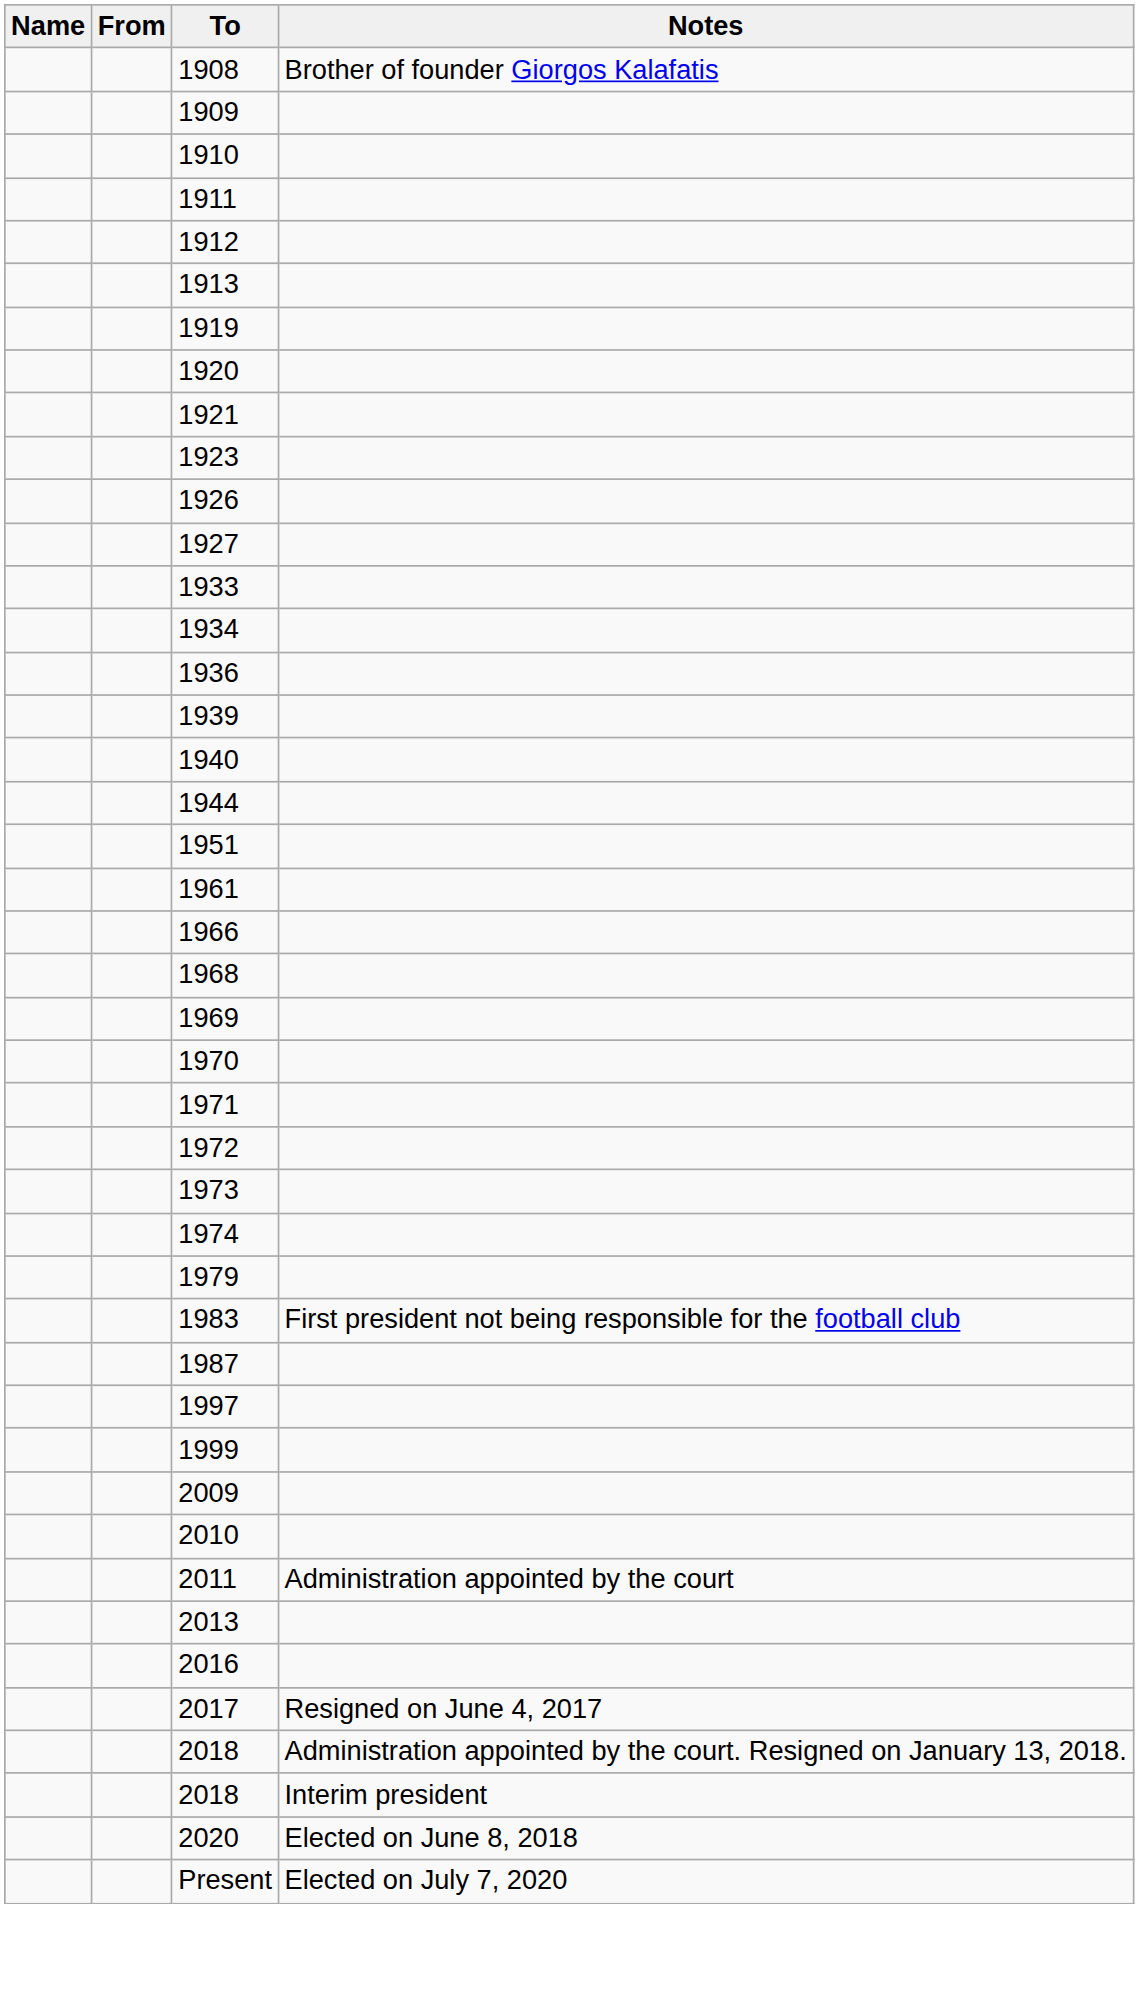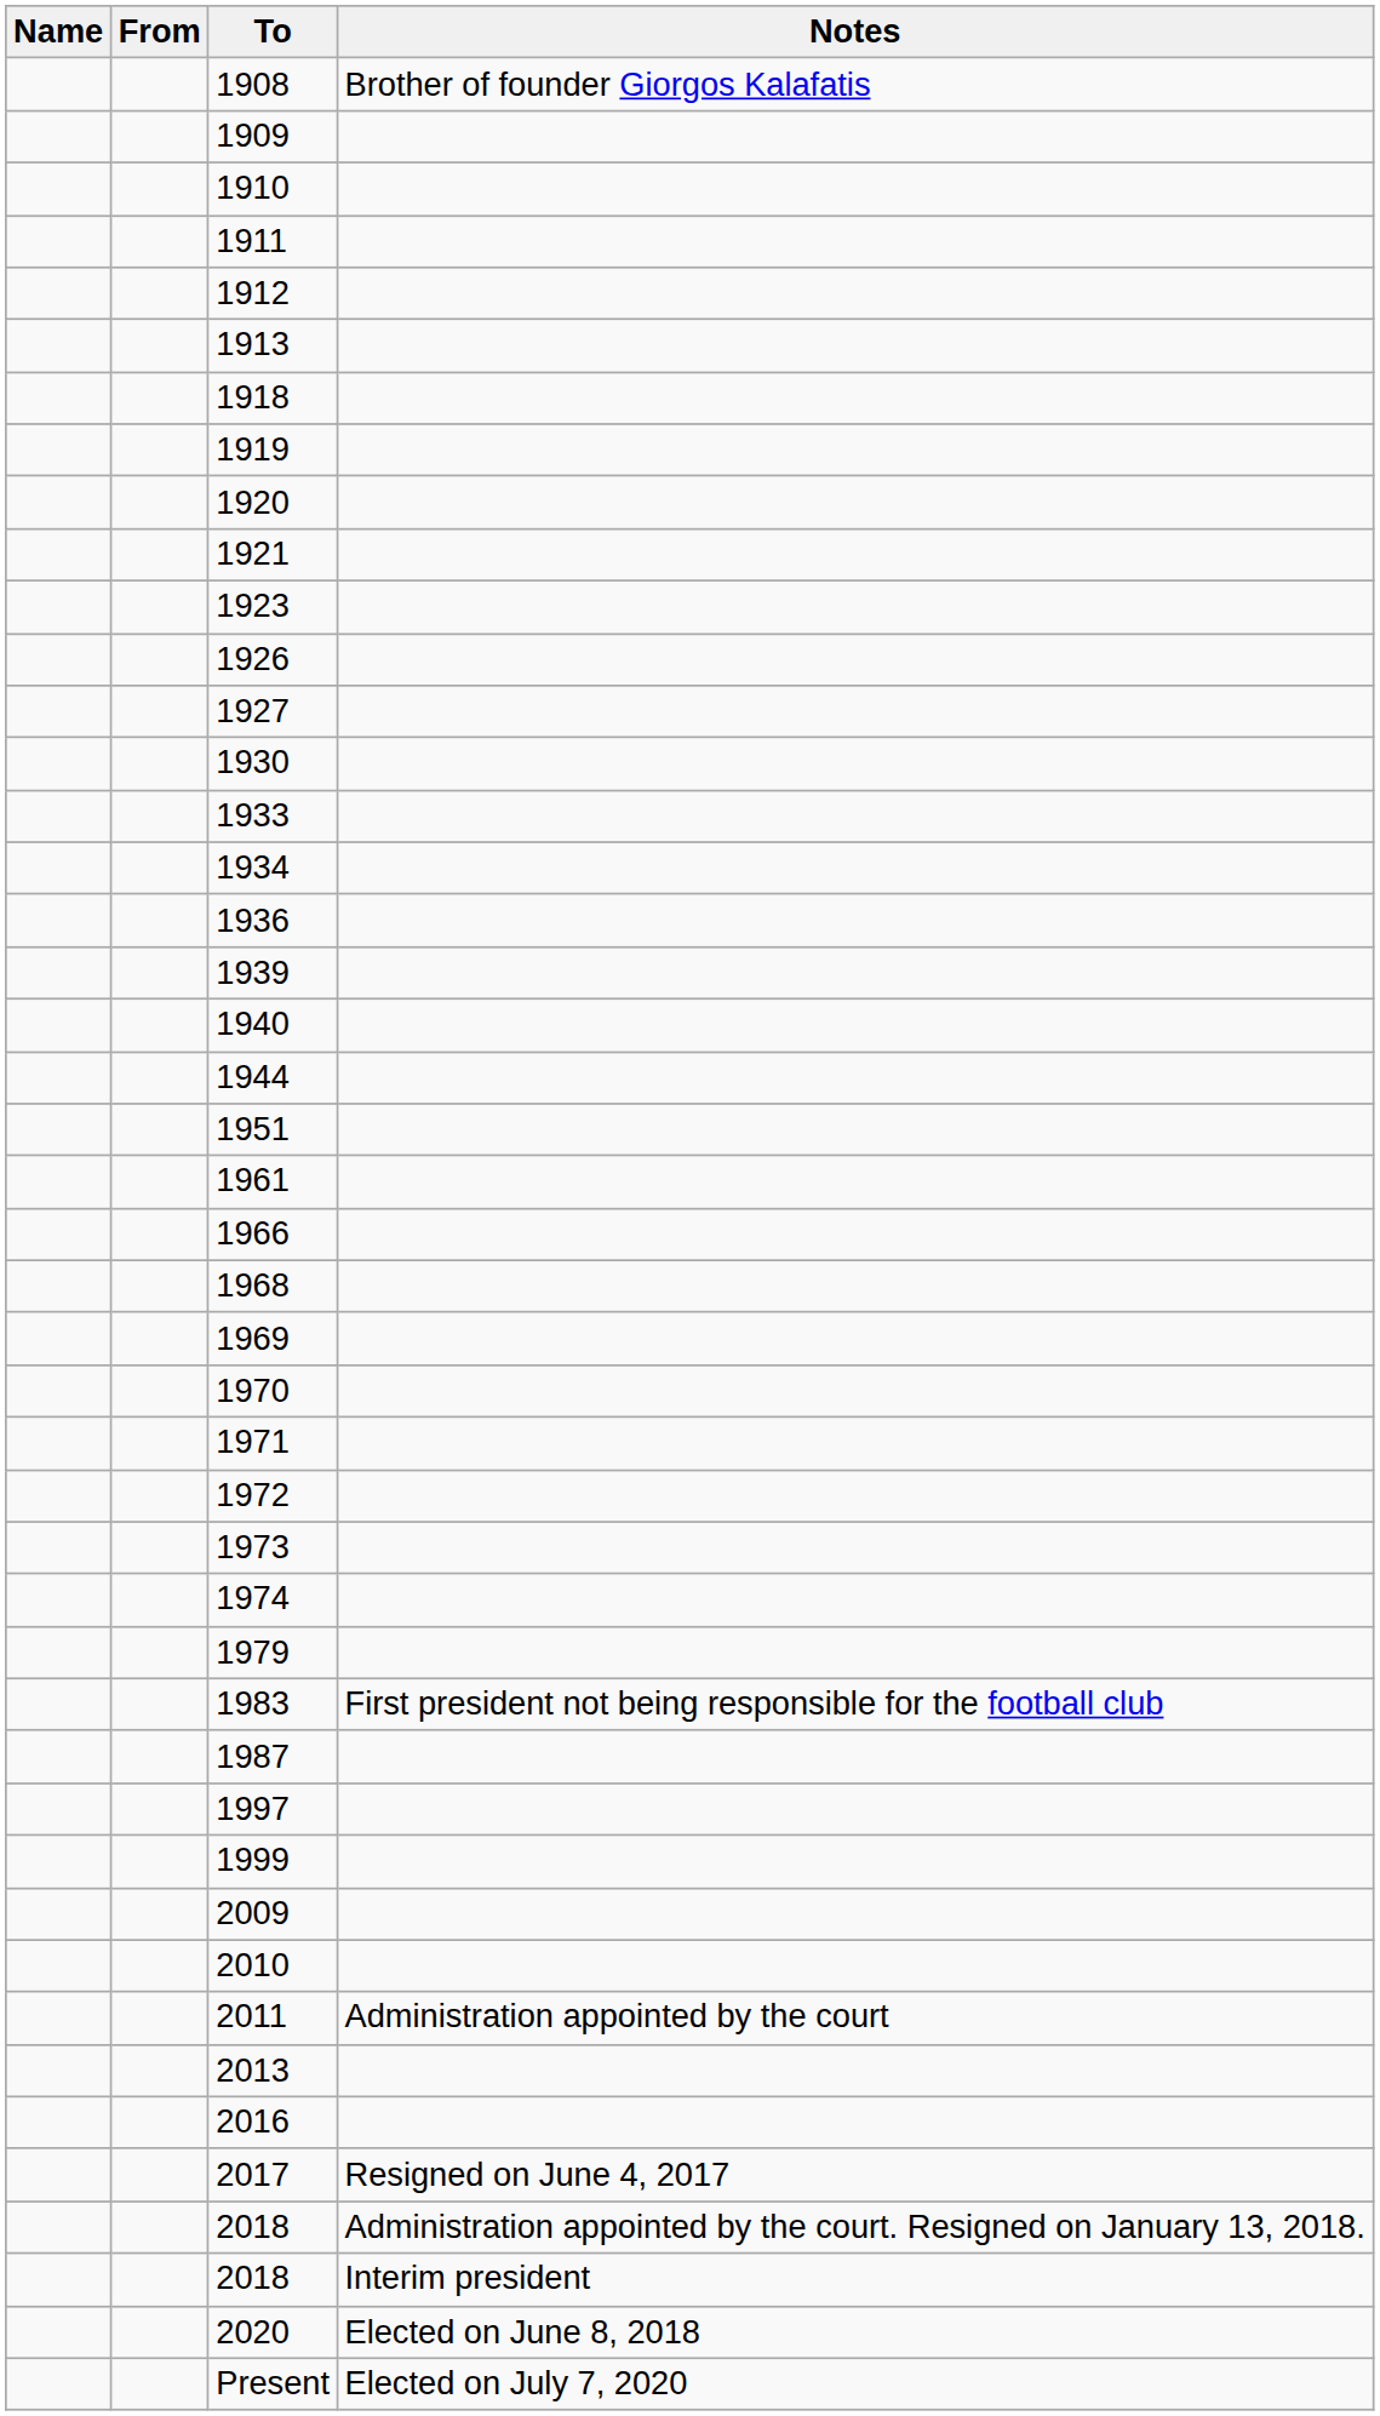 <table class="wikitable sortable">
 <tr style="text-align:center; background:#f0f0f0;">
 <td><strong>Name</strong></td>
 <td><strong>From</strong></td>
 <td><strong>To</strong></td>
 <td><strong>Notes</strong></td>
 </tr>
 <tr>
 <td></td>
 <td></td>
 <td>1908</td>
 <td>Brother of founder <a href='#'>Giorgos Kalafatis</a></td>
 </tr>
 <tr>
 <td></td>
 <td></td>
 <td>1909</td>
 <td></td>
 </tr>
 <tr>
 <td></td>
 <td></td>
 <td>1910</td>
 <td></td>
 </tr>
 <tr>
 <td></td>
 <td></td>
 <td>1911</td>
 <td></td>
 </tr>
 <tr>
 <td></td>
 <td></td>
 <td>1912</td>
 <td></td>
 </tr>
 <tr>
 <td></td>
 <td></td>
 <td>1913</td>
 <td></td>
 </tr>
 <tr>
 <td></td>
 <td></td>
+<td>1918</td>
+<td></td>
+</tr>
+<tr>
+<td></td>
+<td></td>
 <td>1919</td>
 <td></td>
 </tr>
 <tr>
 <td></td>
 <td></td>
 <td>1920</td>
 <td></td>
 </tr>
 <tr>
 <td></td>
 <td></td>
 <td>1921</td>
 <td></td>
 </tr>
 <tr>
 <td></td>
 <td></td>
 <td>1923</td>
 <td></td>
 </tr>
 <tr>
 <td></td>
 <td></td>
 <td>1926</td>
 <td></td>
 </tr>
 <tr>
 <td></td>
 <td></td>
 <td>1927</td>
+<td></td>
+</tr>
+<tr>
+<td></td>
+<td></td>
+<td>1930</td>
 <td></td>
 </tr>
 <tr>
 <td></td>
 <td></td>
 <td>1933</td>
 <td></td>
 </tr>
 <tr>
 <td></td>
 <td></td>
 <td>1934</td>
 <td></td>
 </tr>
 <tr>
 <td></td>
 <td></td>
 <td>1936</td>
 <td></td>
 </tr>
 <tr>
 <td></td>
 <td></td>
 <td>1939</td>
 <td></td>
 </tr>
 <tr>
 <td></td>
 <td></td>
 <td>1940</td>
 <td></td>
 </tr>
 <tr>
 <td></td>
 <td></td>
 <td>1944</td>
 <td></td>
 </tr>
 <tr>
 <td></td>
 <td></td>
 <td>1951</td>
 <td></td>
 </tr>
 <tr>
 <td></td>
 <td></td>
 <td>1961</td>
 <td></td>
 </tr>
 <tr>
 <td></td>
 <td></td>
 <td>1966</td>
 <td></td>
 </tr>
 <tr>
 <td></td>
 <td></td>
 <td>1968</td>
 <td></td>
 </tr>
 <tr>
 <td></td>
 <td></td>
 <td>1969</td>
 <td></td>
 </tr>
 <tr>
 <td></td>
 <td></td>
 <td>1970</td>
 <td></td>
 </tr>
 <tr>
 <td></td>
 <td></td>
 <td>1971</td>
 <td></td>
 </tr>
 <tr>
 <td></td>
 <td></td>
 <td>1972</td>
 <td></td>
 </tr>
 <tr>
 <td></td>
 <td></td>
 <td>1973</td>
 <td></td>
 </tr>
 <tr>
 <td></td>
 <td></td>
 <td>1974</td>
 <td></td>
 </tr>
 <tr>
 <td></td>
 <td></td>
 <td>1979</td>
 <td></td>
 </tr>
 <tr>
 <td></td>
 <td></td>
 <td>1983</td>
 <td>First president not being responsible for the <a href='#'>football club</a></td>
 </tr>
 <tr>
 <td></td>
 <td></td>
 <td>1987</td>
 <td></td>
 </tr>
 <tr>
 <td></td>
 <td></td>
 <td>1997</td>
 <td></td>
 </tr>
 <tr>
 <td></td>
 <td></td>
 <td>1999</td>
 <td></td>
 </tr>
 <tr>
 <td></td>
 <td></td>
 <td>2009</td>
 <td></td>
 </tr>
 <tr>
 <td></td>
 <td></td>
 <td>2010</td>
 <td></td>
 </tr>
 <tr>
 <td></td>
 <td></td>
 <td>2011</td>
 <td>Administration appointed by the court</td>
 </tr>
 <tr>
 <td></td>
 <td></td>
 <td>2013</td>
 <td></td>
 </tr>
 <tr>
 <td></td>
 <td></td>
 <td>2016</td>
 <td></td>
 </tr>
 <tr>
 <td></td>
 <td></td>
 <td>2017</td>
 <td>Resigned on June 4, 2017</td>
 </tr>
 <tr>
 <td></td>
 <td></td>
 <td>2018</td>
 <td>Administration appointed by the court. Resigned on January 13, 2018.</td>
 </tr>
 <tr>
 <td></td>
 <td></td>
 <td>2018</td>
 <td>Interim president</td>
 </tr>
 <tr>
 <td></td>
 <td></td>
 <td>2020</td>
 <td>Elected on June 8, 2018</td>
 </tr>
 <tr>
 <td></td>
 <td></td>
 <td>Present</td>
 <td>Elected on July 7, 2020</td>
 </tr>
 </table>
